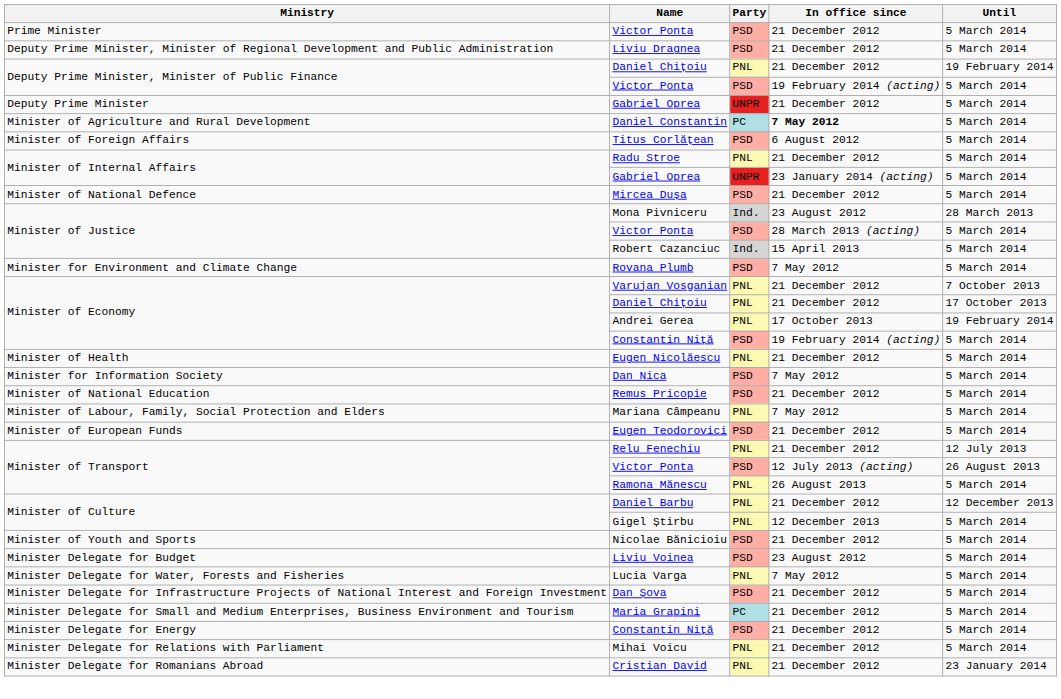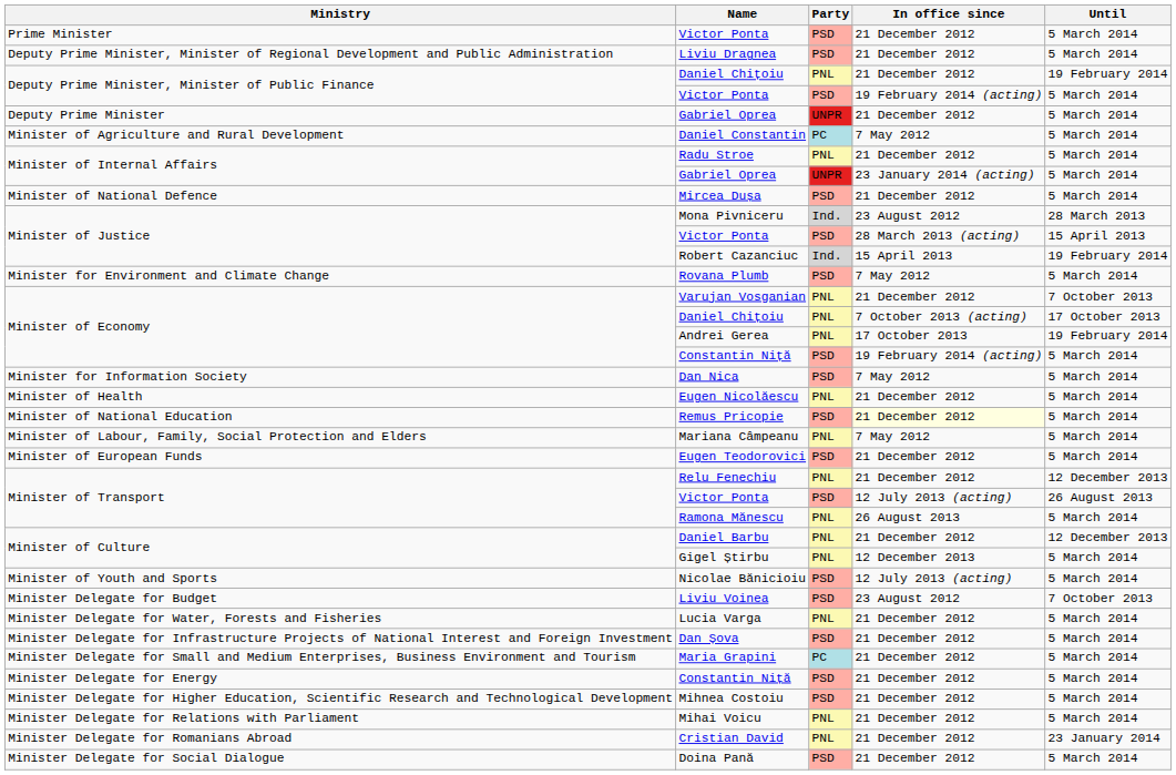 <table class="wikitable" style="font-size: 95%;">
 <tr>
 <th>Ministry</th>
 <th>Name</th>
 <th>Party</th>
 <th>In office since</th>
 <th>Until</th>
 </tr>
 <tr>
 <td>Prime Minister</td>
 <td><a href='#'>Victor Ponta</a></td>
 <td bgcolor = #FFAEA5>PSD</td>
 <td>21 December 2012</td>
 <td>5 March 2014</td>
 </tr>
 <tr>
 <td>Deputy Prime Minister, Minister of Regional Development and Public Administration</td>
 <td><a href='#'>Liviu Dragnea</a></td>
 <td bgcolor = #FFAEA5>PSD</td>
 <td>21 December 2012</td>
 <td>5 March 2014</td>
 </tr>
 <tr>
 <td rowspan="2">Deputy Prime Minister, Minister of Public Finance</td>
 <td><a href='#'>Daniel Chițoiu</a></td>
 <td bgcolor = #fcf9b3>PNL</td>
 <td>21 December 2012</td>
 <td>19 February 2014</td>
 </tr>
 <tr>
 <td><a href='#'>Victor Ponta</a></td>
 <td bgcolor = #FFAEA5>PSD</td>
 <td>19 February 2014 <em>(acting)</em></td>
 <td>5 March 2014</td>
 </tr>
 <tr>
 <td>Deputy Prime Minister</td>
 <td><a href='#'>Gabriel Oprea</a></td>
 <td bgcolor = #E62020>UNPR</td>
 <td>21 December 2012</td>
 <td>5 March 2014</td>
 </tr>
 <tr>
 <td>Minister of Agriculture and Rural Development</td>
 <td><a href='#'>Daniel Constantin</a></td>
 <td bgcolor = #b0e0e6>PC</td>
-<td><strong>7 May 2012</strong></td>
-<td>5 March 2014</td>
-</tr>
-<tr>
-<td>Minister of Foreign Affairs</td>
-<td><a href='#'>Titus Corlățean</a></td>
-<td bgcolor = #FFAEA5>PSD</td>
-<td>6 August 2012</td>
+<td>7 May 2012</td>
 <td>5 March 2014</td>
 </tr>
 <tr>
 <td rowspan="2">Minister of Internal Affairs</td>
 <td><a href='#'>Radu Stroe</a></td>
 <td bgcolor = #fcf9b3>PNL</td>
 <td>21 December 2012</td>
 <td>5 March 2014</td>
 </tr>
 <tr>
 <td><a href='#'>Gabriel Oprea</a></td>
 <td bgcolor = #E62020>UNPR</td>
 <td>23 January 2014 <em>(acting)</em></td>
 <td>5 March 2014</td>
 </tr>
 <tr>
 <td>Minister of National Defence</td>
 <td><a href='#'>Mircea Dușa</a></td>
 <td bgcolor = #FFAEA5>PSD</td>
 <td>21 December 2012</td>
 <td>5 March 2014</td>
 </tr>
 <tr>
 <td rowspan="3">Minister of Justice</td>
 <td>Mona Pivniceru</td>
 <td bgcolor = #d5d5d5>Ind.</td>
 <td>23 August 2012</td>
 <td>28 March 2013</td>
 </tr>
 <tr>
 <td><a href='#'>Victor Ponta</a></td>
 <td bgcolor = #FFAEA5>PSD</td>
 <td>28 March 2013 <em>(acting)</em></td>
-<td>5 March 2014</td>
+<td>15 April 2013</td>
 </tr>
 <tr>
 <td>Robert Cazanciuc</td>
 <td bgcolor = #d5d5d5>Ind.</td>
 <td>15 April 2013</td>
-<td>5 March 2014</td>
+<td>19 February 2014</td>
 </tr>
 <tr>
 <td>Minister for Environment and Climate Change</td>
 <td><a href='#'>Rovana Plumb</a></td>
 <td bgcolor = #FFAEA5>PSD</td>
 <td>7 May 2012</td>
 <td>5 March 2014</td>
 </tr>
 <tr>
 <td rowspan="4">Minister of Economy</td>
 <td><a href='#'>Varujan Vosganian</a></td>
 <td bgcolor = #fcf9b3>PNL</td>
 <td>21 December 2012</td>
 <td>7 October 2013</td>
 </tr>
 <tr>
 <td><a href='#'>Daniel Chițoiu</a></td>
 <td bgcolor = #fcf9b3>PNL</td>
-<td>21 December 2012</td>
+<td>7 October 2013 <em>(acting)</em></td>
 <td>17 October 2013</td>
 </tr>
 <tr>
 <td>Andrei Gerea</td>
 <td bgcolor = #fcf9b3>PNL</td>
 <td>17 October 2013</td>
 <td>19 February 2014</td>
 </tr>
 <tr>
 <td><a href='#'>Constantin Niță</a></td>
 <td bgcolor = #FFAEA5>PSD</td>
 <td>19 February 2014 <em>(acting)</em></td>
 <td>5 March 2014</td>
 </tr>
 <tr>
+<td>Minister for Information Society</td>
+<td><a href='#'>Dan Nica</a></td>
+<td bgcolor = #FFAEA5>PSD</td>
+<td>7 May 2012</td>
+<td>5 March 2014</td>
+</tr>
+<tr>
 <td>Minister of Health</td>
 <td><a href='#'>Eugen Nicolăescu</a></td>
 <td bgcolor = #fcf9b3>PNL</td>
 <td>21 December 2012</td>
 <td>5 March 2014</td>
 </tr>
 <tr>
-<td>Minister for Information Society</td>
-<td><a href='#'>Dan Nica</a></td>
-<td bgcolor = #FFAEA5>PSD</td>
-<td>7 May 2012</td>
-<td>5 March 2014</td>
-</tr>
-<tr>
 <td>Minister of National Education</td>
 <td><a href='#'>Remus Pricopie</a></td>
 <td bgcolor = #FFAEA5>PSD</td>
-<td>21 December 2012</td>
+<td style="background: lightyellow;">21 December 2012</td>
 <td>5 March 2014</td>
 </tr>
 <tr>
 <td>Minister of Labour, Family, Social Protection and Elders</td>
 <td>Mariana Câmpeanu</td>
 <td bgcolor = #fcf9b3>PNL</td>
 <td>7 May 2012</td>
 <td>5 March 2014</td>
 </tr>
 <tr>
 <td>Minister of European Funds</td>
 <td><a href='#'>Eugen Teodorovici</a></td>
 <td bgcolor = #FFAEA5>PSD</td>
 <td>21 December 2012</td>
 <td>5 March 2014</td>
 </tr>
 <tr>
 <td rowspan="3">Minister of Transport</td>
 <td><a href='#'>Relu Fenechiu</a></td>
 <td bgcolor = #fcf9b3>PNL</td>
 <td>21 December 2012</td>
-<td>12 July 2013</td>
+<td>12 December 2013</td>
 </tr>
 <tr>
 <td><a href='#'>Victor Ponta</a></td>
 <td bgcolor = #FFAEA5>PSD</td>
 <td>12 July 2013 <em>(acting)</em></td>
 <td>26 August 2013</td>
 </tr>
 <tr>
 <td><a href='#'>Ramona Mănescu</a></td>
 <td bgcolor = #fcf9b3>PNL</td>
 <td>26 August 2013</td>
 <td>5 March 2014</td>
 </tr>
 <tr>
 <td rowspan="2">Minister of Culture</td>
 <td><a href='#'>Daniel Barbu</a></td>
 <td bgcolor = #fcf9b3>PNL</td>
 <td>21 December 2012</td>
 <td>12 December 2013</td>
 </tr>
 <tr>
 <td>Gigel Știrbu</td>
 <td bgcolor = #fcf9b3>PNL</td>
 <td>12 December 2013</td>
 <td>5 March 2014</td>
 </tr>
 <tr>
 <td>Minister of Youth and Sports</td>
 <td>Nicolae Bănicioiu</td>
 <td bgcolor = #FFAEA5>PSD</td>
-<td>21 December 2012</td>
+<td>12 July 2013 <em>(acting)</em></td>
 <td>5 March 2014</td>
 </tr>
 <tr>
 <td>Minister Delegate for Budget</td>
 <td><a href='#'>Liviu Voinea</a></td>
 <td bgcolor = #FFAEA5>PSD</td>
 <td>23 August 2012</td>
-<td>5 March 2014</td>
+<td>7 October 2013</td>
 </tr>
 <tr>
 <td>Minister Delegate for Water, Forests and Fisheries</td>
 <td>Lucia Varga</td>
 <td bgcolor = #fcf9b3>PNL</td>
-<td>7 May 2012</td>
+<td>21 December 2012</td>
 <td>5 March 2014</td>
 </tr>
 <tr>
 <td>Minister Delegate for Infrastructure Projects of National Interest and Foreign Investment</td>
 <td><a href='#'>Dan Șova</a></td>
 <td bgcolor = #FFAEA5>PSD</td>
 <td>21 December 2012</td>
 <td>5 March 2014</td>
 </tr>
 <tr>
 <td>Minister Delegate for Small and Medium Enterprises, Business Environment and Tourism</td>
 <td><a href='#'>Maria Grapini</a></td>
 <td bgcolor = #b0e0e6>PC</td>
 <td>21 December 2012</td>
 <td>5 March 2014</td>
 </tr>
 <tr>
 <td>Minister Delegate for Energy</td>
 <td><a href='#'>Constantin Niță</a></td>
 <td bgcolor = #FFAEA5>PSD</td>
 <td>21 December 2012</td>
 <td>5 March 2014</td>
 </tr>
 <tr>
+<td>Minister Delegate for Higher Education, Scientific Research and Technological Development</td>
+<td>Mihnea Costoiu</td>
+<td bgcolor = #FFAEA5>PSD</td>
+<td>21 December 2012</td>
+<td>5 March 2014</td>
+</tr>
+<tr>
 <td>Minister Delegate for Relations with Parliament</td>
 <td>Mihai Voicu</td>
 <td bgcolor = #fcf9b3>PNL</td>
 <td>21 December 2012</td>
 <td>5 March 2014</td>
 </tr>
 <tr>
 <td>Minister Delegate for Romanians Abroad</td>
 <td><a href='#'>Cristian David</a></td>
 <td bgcolor = #fcf9b3>PNL</td>
 <td>21 December 2012</td>
 <td>23 January 2014</td>
 </tr>
+<tr>
+<td>Minister Delegate for Social Dialogue</td>
+<td>Doina Pană</td>
+<td bgcolor = #FFAEA5>PSD</td>
+<td>21 December 2012</td>
+<td>5 March 2014</td>
+</tr>
 </table>
